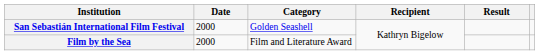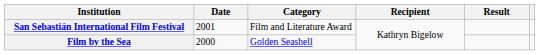 <table class="wikitable unsortable plainrowheaders" style="width:70%;">
 <tr>
 <th style="width:35%;">Institution</th>
 <th style="width:10%;">Date</th>
 <th style="width:20%;">Category</th>
 <th style="width:20%;">Recipient</th>
 <th style="width:12%;">Result</th>
 <th style="width:1%;"></th>
 </tr>
 <tr>
 <th scope="row" style="text-align:center;"><a href='#'>San Sebastián International Film Festival</a></th>
-<td>2000</td>
-<td><a href='#'>Golden Seashell</a></td>
+<td>2001</td>
+<td>Film and Literature Award</td>
 <td rowspan="2" style="text-align:center;">Kathryn Bigelow</td>
 <td></td>
 <td style="text-align:center;"></td>
 </tr>
 <tr>
 <th scope="row" style="text-align:center;"><a href='#'>Film by the Sea</a></th>
 <td>2000</td>
-<td>Film and Literature Award</td>
+<td><a href='#'>Golden Seashell</a></td>
 <td></td>
 <td style="text-align:center;"></td>
 </tr>
 </table>
